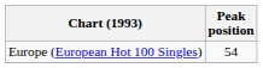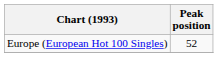 <table class="wikitable sortable">
 <tr>
 <th>Chart (1993)</th>
 <th>Peak<br>position</th>
 </tr>
 <tr>
 <td>Europe (<a href='#'>European Hot 100 Singles</a>)</td>
-<td style="text-align:center;">54</td>
+<td style="text-align:center;">52</td>
 </tr>
 <tr>
 </tr>
 <tr>
 </tr>
 </table>
